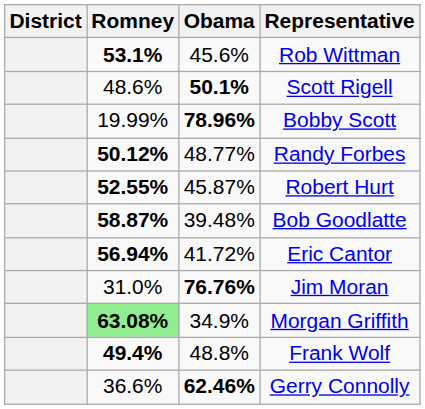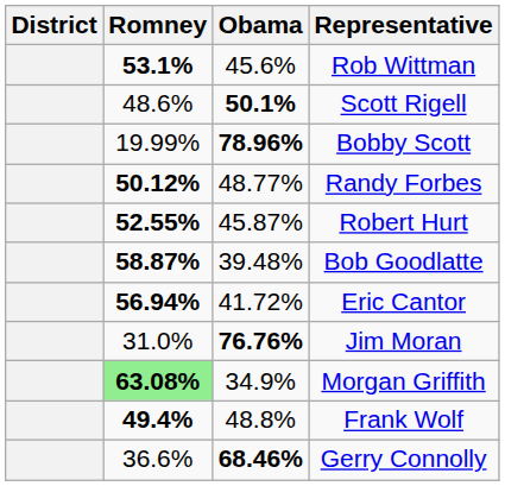 <table class=wikitable>
 <tr>
 <th>District</th>
 <th>Romney</th>
 <th>Obama</th>
 <th>Representative</th>
 </tr>
 <tr align=center>
 <th></th>
 <td><strong>53.1%</strong></td>
 <td>45.6%</td>
 <td><a href='#'>Rob Wittman</a></td>
 </tr>
 <tr align=center>
 <th></th>
 <td>48.6%</td>
 <td><strong>50.1%</strong></td>
 <td><a href='#'>Scott Rigell</a></td>
 </tr>
 <tr align=center>
 <th></th>
 <td>19.99%</td>
 <td><strong>78.96%</strong></td>
 <td><a href='#'>Bobby Scott</a></td>
 </tr>
 <tr align=center>
 <th></th>
 <td><strong>50.12%</strong></td>
 <td>48.77%</td>
 <td><a href='#'>Randy Forbes</a></td>
 </tr>
 <tr align=center>
 <th></th>
 <td><strong>52.55%</strong></td>
 <td>45.87%</td>
 <td><a href='#'>Robert Hurt</a></td>
 </tr>
 <tr align=center>
 <th></th>
 <td><strong>58.87%</strong></td>
 <td>39.48%</td>
 <td><a href='#'>Bob Goodlatte</a></td>
 </tr>
 <tr align=center>
 <th></th>
 <td><strong>56.94%</strong></td>
 <td>41.72%</td>
 <td><a href='#'>Eric Cantor</a></td>
 </tr>
 <tr align=center>
 <th></th>
 <td>31.0%</td>
 <td><strong>76.76%</strong></td>
 <td><a href='#'>Jim Moran</a></td>
 </tr>
 <tr align=center>
 <th></th>
 <td style="background: lightgreen;"><strong>63.08%</strong></td>
 <td>34.9%</td>
 <td><a href='#'>Morgan Griffith</a></td>
 </tr>
 <tr align=center>
 <th></th>
 <td><strong>49.4%</strong></td>
 <td>48.8%</td>
 <td><a href='#'>Frank Wolf</a></td>
 </tr>
 <tr align=center>
 <th></th>
 <td>36.6%</td>
-<td><strong>62.46%</strong></td>
+<td><strong>68.46%</strong></td>
 <td><a href='#'>Gerry Connolly</a></td>
 </tr>
 </table>
